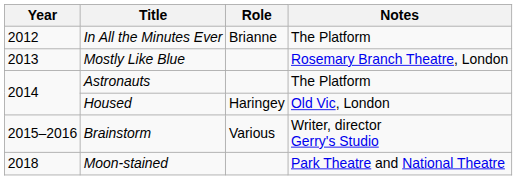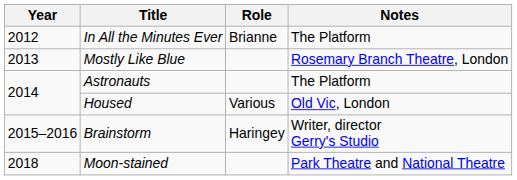 <table class="wikitable sortable">
 <tr>
 <th>Year</th>
 <th>Title</th>
 <th>Role</th>
 <th class="unsortable">Notes</th>
 </tr>
 <tr>
 <td>2012</td>
 <td><em>In All the Minutes Ever</em></td>
 <td>Brianne</td>
 <td>The Platform</td>
 </tr>
 <tr>
 <td>2013</td>
 <td><em>Mostly Like Blue</em></td>
 <td></td>
 <td><a href='#'>Rosemary Branch Theatre</a>, London</td>
 </tr>
 <tr>
 <td rowspan="2">2014</td>
 <td><em>Astronauts</em></td>
 <td></td>
 <td>The Platform</td>
 </tr>
 <tr>
 <td><em>Housed</em></td>
-<td>Haringey</td>
+<td>Various</td>
 <td><a href='#'>Old Vic</a>, London</td>
 </tr>
 <tr>
 <td>2015–2016</td>
 <td><em>Brainstorm</em></td>
-<td>Various</td>
+<td>Haringey</td>
 <td>Writer, director<br><a href='#'>Gerry's Studio</a></td>
 </tr>
 <tr>
 <td>2018</td>
 <td><em>Moon-stained</em></td>
 <td></td>
 <td><a href='#'>Park Theatre</a> and <a href='#'>National Theatre</a></td>
 </tr>
 </table>
